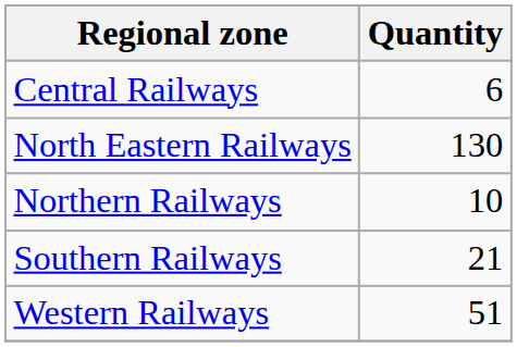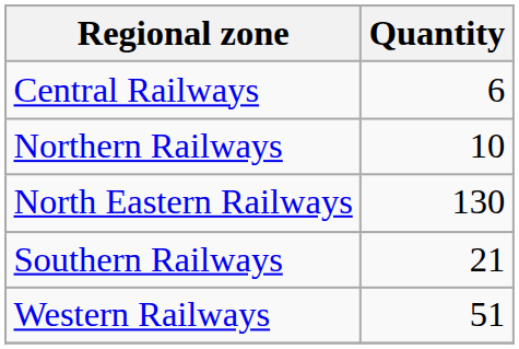 <table class="wikitable" style="text-align:center">
 <tr>
 <th>Regional zone</th>
 <th>Quantity</th>
 </tr>
 <tr style="text-align:right">
 <td style="text-align:left"><a href='#'>Central Railways</a></td>
 <td>6</td>
 </tr>
 <tr style="text-align:right">
+<td style="text-align:left"><a href='#'>Northern Railways</a></td>
+<td>10</td>
+</tr>
+<tr style="text-align:right">
 <td style="text-align:left"><a href='#'>North Eastern Railways</a></td>
 <td>130</td>
-</tr>
-<tr style="text-align:right">
-<td style="text-align:left"><a href='#'>Northern Railways</a></td>
-<td>10</td>
 </tr>
 <tr style="text-align:right">
 <td style="text-align:left"><a href='#'>Southern Railways</a></td>
 <td>21</td>
 </tr>
 <tr style="text-align:right">
 <td style="text-align:left"><a href='#'>Western Railways</a></td>
 <td>51</td>
 </tr>
 <tr>
 </tr>
 </table>
